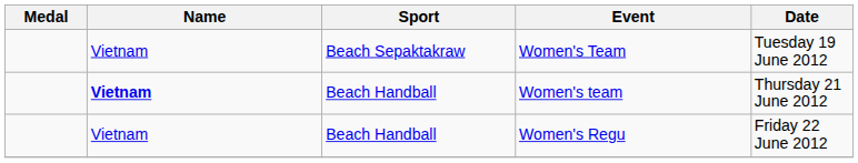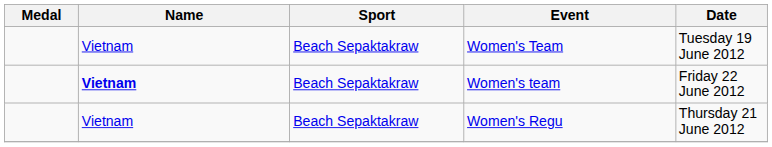 <table class="wikitable sortable" style="font-size:100%">
 <tr>
 <th width="80">Medal</th>
 <th width="250">Name</th>
 <th width="200">Sport</th>
 <th width="250">Event</th>
 <th width="100">Date</th>
 </tr>
 <tr>
 <td></td>
 <td><a href='#'>Vietnam</a></td>
 <td><a href='#'>Beach Sepaktakraw</a></td>
 <td><a href='#'>Women's Team</a></td>
 <td>Tuesday 19 June 2012</td>
 </tr>
 <tr>
 <td></td>
 <td><strong><a href='#'>Vietnam</a></strong></td>
-<td><a href='#'>Beach Handball</a></td>
+<td><a href='#'>Beach Sepaktakraw</a></td>
 <td><a href='#'>Women's team</a></td>
-<td>Thursday 21 June 2012</td>
+<td>Friday 22 June 2012</td>
 </tr>
 <tr>
 <td></td>
 <td><a href='#'>Vietnam</a></td>
-<td><a href='#'>Beach Handball</a></td>
+<td><a href='#'>Beach Sepaktakraw</a></td>
 <td><a href='#'>Women's Regu</a></td>
-<td>Friday 22 June 2012</td>
+<td>Thursday 21 June 2012</td>
 </tr>
 <tr>
 </tr>
 </table>
